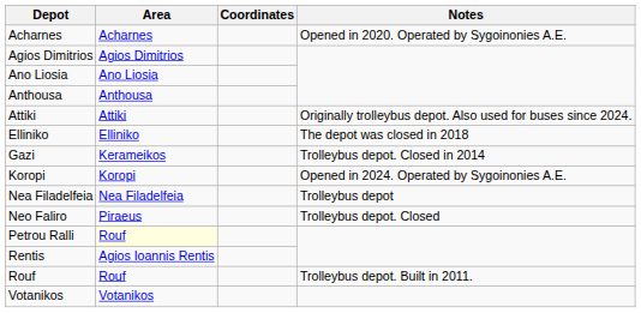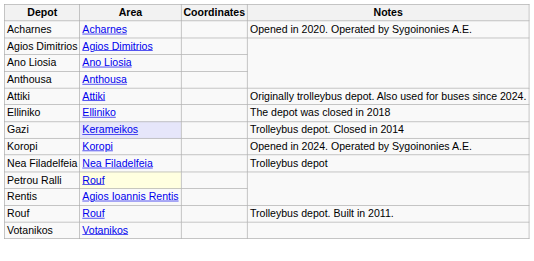 <table cellpadding="5" style="margin:0 auto; text-align:left;"  class="wikitable sortable">
 <tr>
 <th>Depot</th>
 <th>Area</th>
 <th>Coordinates</th>
 <th>Notes</th>
 </tr>
 <tr>
 <td>Acharnes</td>
 <td><a href='#'>Acharnes</a></td>
 <td></td>
 <td>Opened in 2020. Operated by Sygoinonies A.E.</td>
 </tr>
 <tr>
 <td>Agios Dimitrios</td>
 <td><a href='#'>Agios Dimitrios</a></td>
 <td></td>
 </tr>
 <tr>
 <td>Ano Liosia</td>
 <td><a href='#'>Ano Liosia</a></td>
 <td></td>
 </tr>
 <tr>
 <td>Anthousa</td>
 <td><a href='#'>Anthousa</a></td>
 <td></td>
 </tr>
 <tr>
 <td>Attiki</td>
 <td><a href='#'>Attiki</a></td>
 <td></td>
 <td>Originally trolleybus depot. Also used for buses since 2024.</td>
 </tr>
 <tr>
 <td>Elliniko</td>
 <td><a href='#'>Elliniko</a></td>
 <td></td>
 <td>The depot was closed in 2018</td>
 </tr>
 <tr>
 <td>Gazi</td>
-<td><a href='#'>Kerameikos</a></td>
+<td style="background: lavender;"><a href='#'>Kerameikos</a></td>
 <td></td>
 <td>Trolleybus depot. Closed in 2014</td>
 </tr>
 <tr>
 <td>Koropi</td>
 <td><a href='#'>Koropi</a></td>
 <td></td>
 <td>Opened in 2024. Operated by Sygoinonies A.E.</td>
 </tr>
 <tr>
 <td>Nea Filadelfeia</td>
 <td><a href='#'>Nea Filadelfeia</a></td>
 <td></td>
 <td>Trolleybus depot</td>
-</tr>
-<tr>
-<td>Neo Faliro</td>
-<td><a href='#'>Piraeus</a></td>
-<td></td>
-<td>Trolleybus depot. Closed</td>
 </tr>
 <tr>
 <td>Petrou Ralli</td>
 <td style="background: lightyellow;"><a href='#'>Rouf</a></td>
 <td></td>
 </tr>
 <tr>
 <td>Rentis</td>
 <td><a href='#'>Agios Ioannis Rentis</a></td>
 <td></td>
 </tr>
 <tr>
 <td>Rouf</td>
 <td><a href='#'>Rouf</a></td>
 <td></td>
 <td>Trolleybus depot. Built in 2011.</td>
 </tr>
 <tr>
 <td>Votanikos</td>
 <td><a href='#'>Votanikos</a></td>
 <td></td>
 </tr>
 </table>
